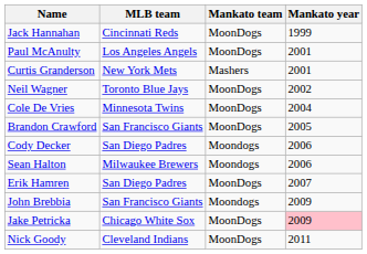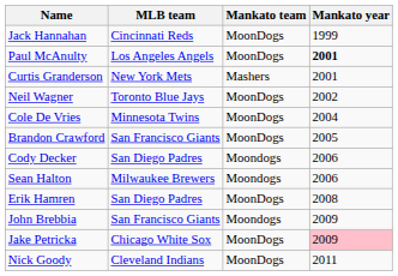 <table class="wikitable sortable">
 <tr>
 <th>Name</th>
 <th>MLB team</th>
 <th>Mankato team</th>
 <th>Mankato year</th>
 </tr>
 <tr>
 <td><a href='#'>Jack Hannahan</a></td>
 <td><a href='#'>Cincinnati Reds</a></td>
 <td>MoonDogs</td>
 <td>1999</td>
 </tr>
 <tr>
 <td><a href='#'>Paul McAnulty</a></td>
 <td><a href='#'>Los Angeles Angels</a></td>
 <td>MoonDogs</td>
-<td>2001</td>
+<td><strong>2001</strong></td>
 </tr>
 <tr>
 <td><a href='#'>Curtis Granderson</a></td>
 <td><a href='#'>New York Mets</a></td>
 <td>Mashers</td>
 <td>2001</td>
 </tr>
 <tr>
 <td><a href='#'>Neil Wagner</a></td>
 <td><a href='#'>Toronto Blue Jays</a></td>
 <td>MoonDogs</td>
 <td>2002</td>
 </tr>
 <tr>
 <td><a href='#'>Cole De Vries</a></td>
 <td><a href='#'>Minnesota Twins</a></td>
 <td>MoonDogs</td>
 <td>2004</td>
 </tr>
 <tr>
 <td><a href='#'>Brandon Crawford</a></td>
 <td><a href='#'>San Francisco Giants</a></td>
 <td>MoonDogs</td>
 <td>2005</td>
 </tr>
 <tr>
 <td><a href='#'>Cody Decker</a></td>
 <td><a href='#'>San Diego Padres</a></td>
 <td>Moondogs</td>
 <td>2006</td>
 </tr>
 <tr>
 <td><a href='#'>Sean Halton</a></td>
 <td><a href='#'>Milwaukee Brewers</a></td>
 <td>Moondogs</td>
 <td>2006</td>
 </tr>
 <tr>
 <td><a href='#'>Erik Hamren</a></td>
 <td><a href='#'>San Diego Padres</a></td>
 <td>MoonDogs</td>
-<td>2007</td>
+<td>2008</td>
 </tr>
 <tr>
 <td><a href='#'>John Brebbia</a></td>
 <td><a href='#'>San Francisco Giants</a></td>
 <td>Moondogs</td>
 <td>2009</td>
 </tr>
 <tr>
 <td><a href='#'>Jake Petricka</a></td>
 <td><a href='#'>Chicago White Sox</a></td>
 <td>MoonDogs</td>
 <td style="background: pink;">2009</td>
 </tr>
 <tr>
 <td><a href='#'>Nick Goody</a></td>
 <td><a href='#'>Cleveland Indians</a></td>
 <td>MoonDogs</td>
 <td>2011</td>
 </tr>
 </table>
